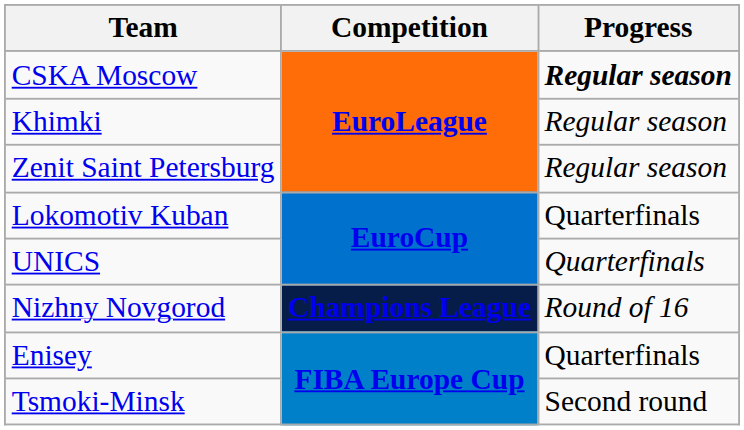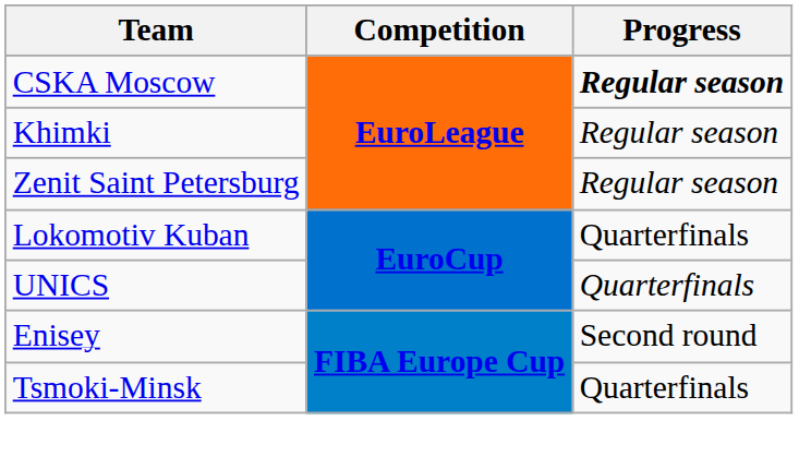 <table class="wikitable sortable">
 <tr>
 <th>Team</th>
 <th>Competition</th>
 <th>Progress</th>
 </tr>
 <tr>
 <td><a href='#'>CSKA Moscow</a></td>
 <td rowspan="3" style="background:#ff6d09;color:#ffffff;text-align:center"><strong><a href='#'><span>EuroLeague</span></a></strong></td>
 <td><strong><em>Regular season</em></strong></td>
 </tr>
 <tr>
 <td><a href='#'>Khimki</a></td>
 <td><em>Regular season</em></td>
 </tr>
 <tr>
 <td><a href='#'>Zenit Saint Petersburg</a></td>
 <td><em>Regular season</em></td>
 </tr>
 <tr>
 <td><a href='#'>Lokomotiv Kuban</a></td>
 <td rowspan="2" style="background-color:#0072CE;color:white;text-align:center"><strong><a href='#'><span>EuroCup</span></a></strong></td>
 <td>Quarterfinals</td>
 </tr>
 <tr>
 <td><a href='#'>UNICS</a></td>
 <td><em>Quarterfinals</em></td>
 </tr>
 <tr>
-<td><a href='#'>Nizhny Novgorod</a></td>
-<td style="background-color:#071D49;color:#D0D3D4;text-align:center"><strong><a href='#'><span>Champions League</span></a></strong></td>
-<td><em>Round of 16</em></td>
-</tr>
-<tr>
 <td><a href='#'>Enisey</a></td>
 <td rowspan="2" style="background-color:#0080C8;color:white;text-align:center"><strong><a href='#'><span>FIBA Europe Cup</span></a></strong></td>
-<td>Quarterfinals</td>
+<td>Second round</td>
 </tr>
 <tr>
 <td><a href='#'>Tsmoki-Minsk</a></td>
-<td>Second round</td>
+<td>Quarterfinals</td>
 </tr>
 </table>
